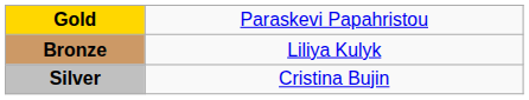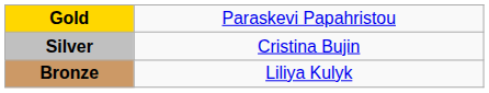 <table class="wikitable" style="text-align:center; " width="35%">
 <tr>
 <td bgcolor="gold"><strong>Gold</strong></td>
 <td><a href='#'>Paraskevi Papahristou</a><br>  <small><em></em></small></td>
 </tr>
 <tr>
+<td bgcolor="silver"><strong>Silver</strong></td>
+<td><a href='#'>Cristina Bujin</a><br>  <small><em></em></small></td>
+</tr>
+<tr>
 <td bgcolor="CC9966"><strong>Bronze</strong></td>
 <td><a href='#'>Liliya Kulyk</a><br>  <small><em></em></small></td>
 </tr>
-<tr>
-<td bgcolor="silver"><strong>Silver</strong></td>
-<td><a href='#'>Cristina Bujin</a><br>  <small><em></em></small></td>
-</tr>
 </table>
